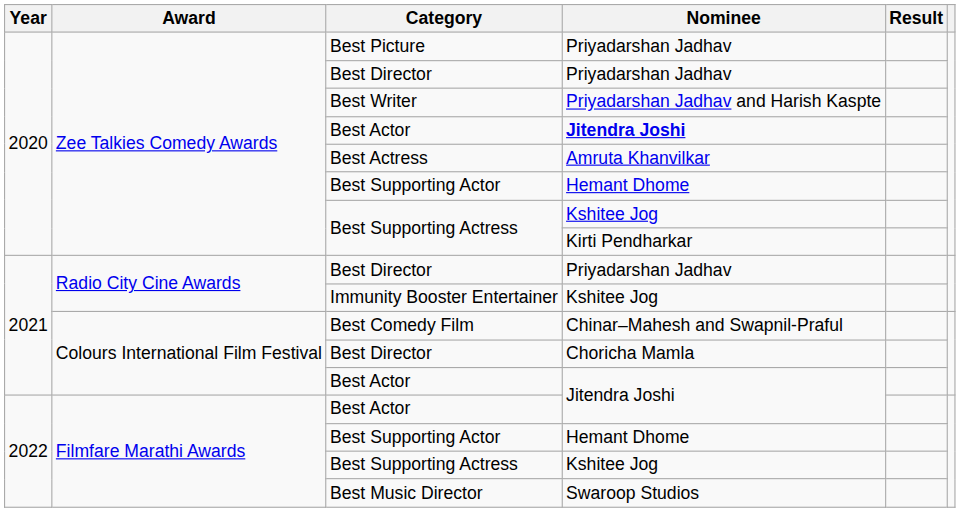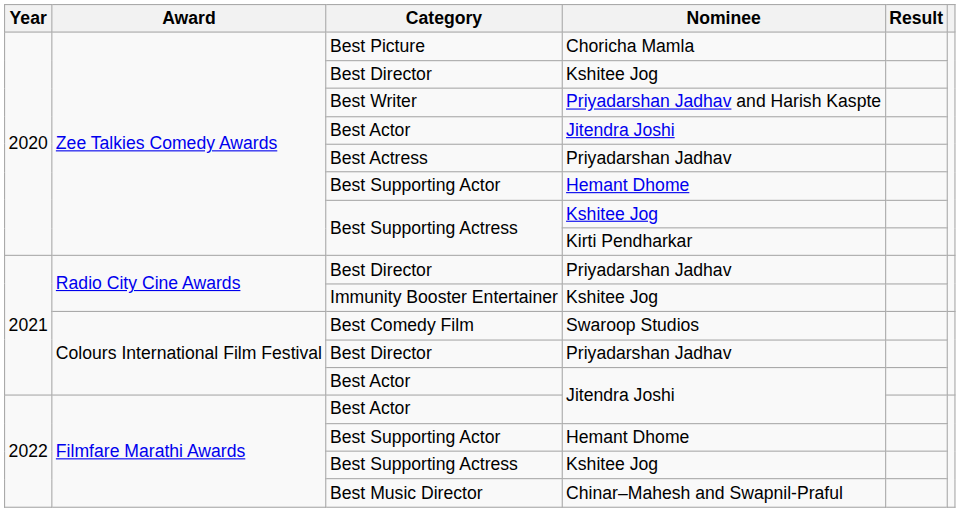 <table class="wikitable">
 <tr>
 <th>Year</th>
 <th>Award</th>
 <th>Category</th>
 <th>Nominee</th>
 <th>Result</th>
 <th scope="col" class="unsortable"></th>
 </tr>
 <tr>
 <td rowspan="8">2020</td>
 <td rowspan="8"><a href='#'>Zee Talkies Comedy Awards</a></td>
 <td>Best Picture</td>
-<td>Priyadarshan Jadhav</td>
+<td>Choricha Mamla</td>
 <td></td>
 <td rowspan="8"></td>
 </tr>
 <tr>
 <td>Best Director</td>
-<td>Priyadarshan Jadhav</td>
+<td>Kshitee Jog</td>
 <td></td>
 </tr>
 <tr>
 <td>Best Writer</td>
 <td><a href='#'>Priyadarshan Jadhav</a> and Harish Kaspte</td>
 <td></td>
 </tr>
 <tr>
 <td>Best Actor</td>
-<td><strong><a href='#'>Jitendra Joshi</a></strong></td>
+<td><a href='#'>Jitendra Joshi</a></td>
 <td></td>
 </tr>
 <tr>
 <td>Best Actress</td>
-<td><a href='#'>Amruta Khanvilkar</a></td>
+<td>Priyadarshan Jadhav</td>
 <td></td>
 </tr>
 <tr>
 <td>Best Supporting Actor</td>
 <td><a href='#'>Hemant Dhome</a></td>
 <td></td>
 </tr>
 <tr>
 <td rowspan="2">Best Supporting Actress</td>
 <td><a href='#'>Kshitee Jog</a></td>
 <td></td>
 </tr>
 <tr>
 <td>Kirti Pendharkar</td>
 <td></td>
 </tr>
 <tr>
 <td rowspan="5">2021</td>
 <td rowspan="2"><a href='#'>Radio City Cine Awards</a></td>
 <td>Best Director</td>
 <td>Priyadarshan Jadhav</td>
 <td></td>
 <td rowspan="2"></td>
 </tr>
 <tr>
 <td>Immunity Booster Entertainer</td>
 <td>Kshitee Jog</td>
 <td></td>
 </tr>
 <tr>
 <td rowspan="3">Colours International Film Festival</td>
 <td>Best Comedy Film</td>
-<td>Chinar–Mahesh and Swapnil-Praful</td>
+<td>Swaroop Studios</td>
 <td></td>
 <td rowspan="3"></td>
 </tr>
 <tr>
 <td>Best Director</td>
-<td>Choricha Mamla</td>
+<td>Priyadarshan Jadhav</td>
 <td></td>
 </tr>
 <tr>
 <td>Best Actor</td>
 <td rowspan="2">Jitendra Joshi</td>
 <td></td>
 </tr>
 <tr>
 <td rowspan="4">2022</td>
 <td rowspan="4"><a href='#'>Filmfare Marathi Awards</a></td>
 <td>Best Actor</td>
 <td></td>
 <td rowspan="4"></td>
 </tr>
 <tr>
 <td>Best Supporting Actor</td>
 <td>Hemant Dhome</td>
 <td></td>
 </tr>
 <tr>
 <td>Best Supporting Actress</td>
 <td>Kshitee Jog</td>
 <td></td>
 </tr>
 <tr>
 <td>Best Music Director</td>
-<td>Swaroop Studios</td>
+<td>Chinar–Mahesh and Swapnil-Praful</td>
 <td></td>
 </tr>
 </table>
